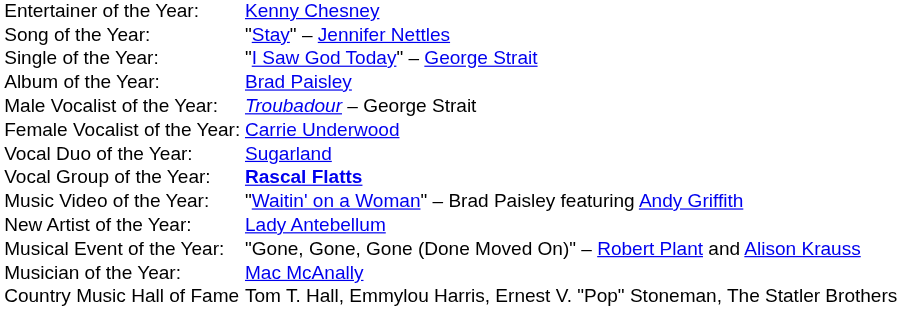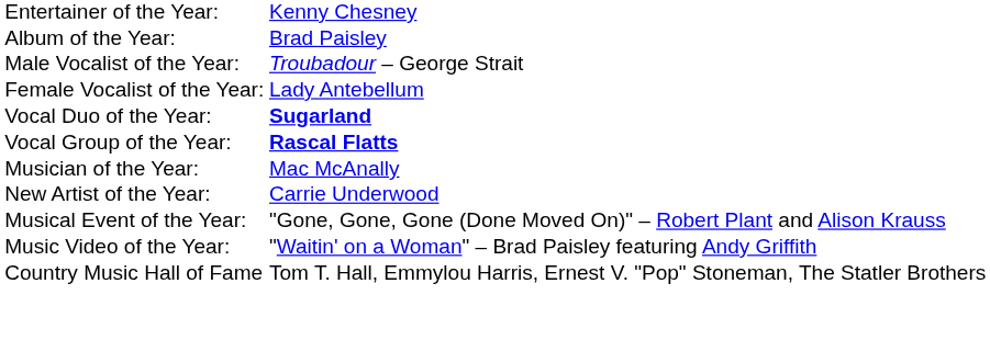 <table cellspacing="0" border="0" cellpadding="1">
 <tr>
 <td>Entertainer of the Year:</td>
 <td></td>
 <td><a href='#'>Kenny Chesney</a></td>
-</tr>
-<tr>
-<td>Song of the Year:</td>
-<td></td>
-<td>"<a href='#'>Stay</a>" – <a href='#'>Jennifer Nettles</a></td>
-</tr>
-<tr>
-<td>Single of the Year:</td>
-<td></td>
-<td>"<a href='#'>I Saw God Today</a>" – <a href='#'>George Strait</a></td>
 </tr>
 <tr>
 <td>Album of the Year:</td>
 <td></td>
 <td><a href='#'>Brad Paisley</a></td>
 </tr>
 <tr>
 <td>Male Vocalist of the Year:</td>
 <td></td>
 <td><em><a href='#'>Troubadour</a></em> – George Strait</td>
 </tr>
 <tr>
 <td>Female Vocalist of the Year:</td>
 <td></td>
-<td><a href='#'>Carrie Underwood</a></td>
+<td><a href='#'>Lady Antebellum</a></td>
 </tr>
 <tr>
 <td>Vocal Duo of the Year:</td>
 <td></td>
-<td><a href='#'>Sugarland</a></td>
+<td><strong><a href='#'>Sugarland</a></strong></td>
 </tr>
 <tr>
 <td>Vocal Group of the Year:</td>
 <td></td>
 <td><strong><a href='#'>Rascal Flatts</a></strong></td>
 </tr>
 <tr>
-<td>Music Video of the Year:</td>
+<td>Musician of the Year:</td>
 <td></td>
-<td>"<a href='#'>Waitin' on a Woman</a>" – Brad Paisley featuring <a href='#'>Andy Griffith</a></td>
+<td><a href='#'>Mac McAnally</a></td>
 </tr>
 <tr>
 <td>New Artist of the Year:</td>
 <td></td>
-<td><a href='#'>Lady Antebellum</a></td>
+<td><a href='#'>Carrie Underwood</a></td>
 </tr>
 <tr>
 <td>Musical Event of the Year:</td>
 <td></td>
 <td>"Gone, Gone, Gone (Done Moved On)" – <a href='#'>Robert Plant</a> and <a href='#'>Alison Krauss</a></td>
 </tr>
 <tr>
-<td>Musician of the Year:</td>
+<td>Music Video of the Year:</td>
 <td></td>
-<td><a href='#'>Mac McAnally</a></td>
+<td>"<a href='#'>Waitin' on a Woman</a>" – Brad Paisley featuring <a href='#'>Andy Griffith</a></td>
 </tr>
 <tr>
 <td>Country Music Hall of Fame</td>
 <td></td>
 <td>Tom T. Hall, Emmylou Harris, Ernest V. "Pop" Stoneman, The Statler Brothers</td>
 </tr>
 </table>
